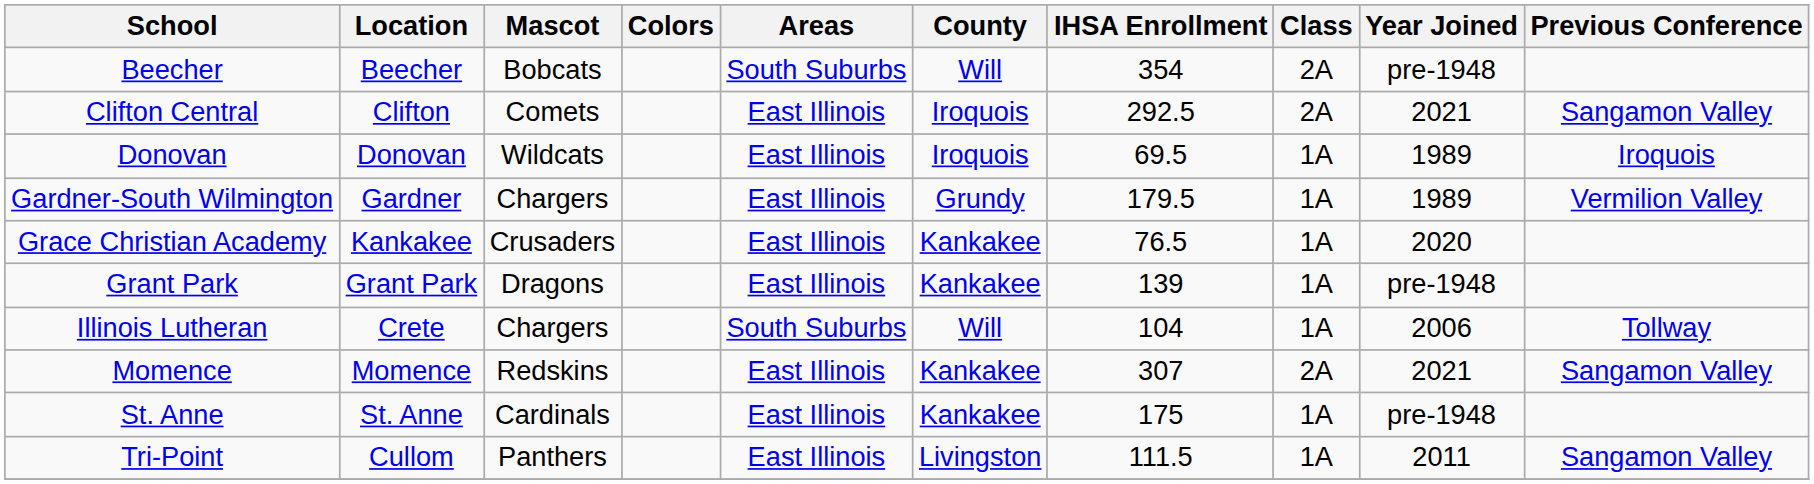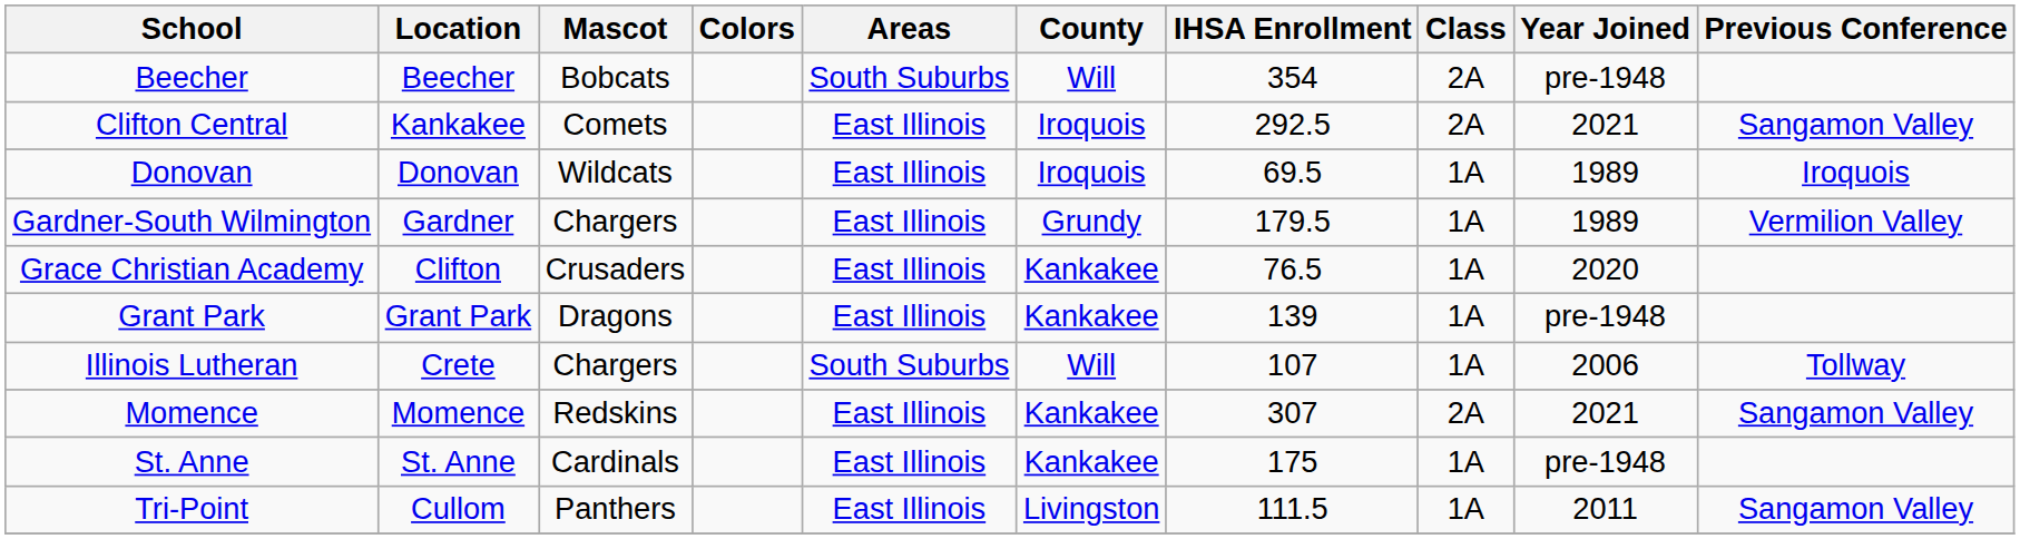 <table class="wikitable" style="text-align:center;">
 <tr>
 <th>School</th>
 <th>Location</th>
 <th>Mascot</th>
 <th>Colors</th>
 <th>Areas</th>
 <th>County</th>
 <th>IHSA Enrollment</th>
 <th>Class</th>
 <th>Year Joined</th>
 <th>Previous Conference</th>
 </tr>
 <tr>
 <td><a href='#'>Beecher</a></td>
 <td><a href='#'>Beecher</a></td>
 <td>Bobcats</td>
 <td> </td>
 <td><a href='#'>South Suburbs</a></td>
 <td><a href='#'>Will</a></td>
 <td>354</td>
 <td>2A</td>
 <td>pre-1948</td>
 </tr>
 <tr>
 <td><a href='#'>Clifton Central</a></td>
-<td><a href='#'>Clifton</a></td>
+<td><a href='#'>Kankakee</a></td>
 <td>Comets</td>
 <td> </td>
 <td><a href='#'>East Illinois</a></td>
 <td><a href='#'>Iroquois</a></td>
 <td>292.5</td>
 <td>2A</td>
 <td>2021</td>
 <td><a href='#'>Sangamon Valley</a></td>
 </tr>
 <tr>
 <td><a href='#'>Donovan</a></td>
 <td><a href='#'>Donovan</a></td>
 <td>Wildcats</td>
 <td> </td>
 <td><a href='#'>East Illinois</a></td>
 <td><a href='#'>Iroquois</a></td>
 <td>69.5</td>
 <td>1A</td>
 <td>1989</td>
 <td><a href='#'>Iroquois</a></td>
 </tr>
 <tr>
 <td><a href='#'>Gardner-South Wilmington</a></td>
 <td><a href='#'>Gardner</a></td>
 <td>Chargers</td>
 <td> </td>
 <td><a href='#'>East Illinois</a></td>
 <td><a href='#'>Grundy</a></td>
 <td>179.5</td>
 <td>1A</td>
 <td>1989</td>
 <td><a href='#'>Vermilion Valley</a></td>
 </tr>
 <tr>
 <td><a href='#'>Grace Christian Academy</a></td>
-<td><a href='#'>Kankakee</a></td>
+<td><a href='#'>Clifton</a></td>
 <td>Crusaders</td>
 <td></td>
 <td><a href='#'>East Illinois</a></td>
 <td><a href='#'>Kankakee</a></td>
 <td>76.5</td>
 <td>1A</td>
 <td>2020</td>
 <td></td>
 </tr>
 <tr>
 <td><a href='#'>Grant Park</a></td>
 <td><a href='#'>Grant Park</a></td>
 <td>Dragons</td>
 <td> </td>
 <td><a href='#'>East Illinois</a></td>
 <td><a href='#'>Kankakee</a></td>
 <td>139</td>
 <td>1A</td>
 <td>pre-1948</td>
 <td></td>
 </tr>
 <tr>
 <td><a href='#'>Illinois Lutheran</a></td>
 <td><a href='#'>Crete</a></td>
 <td>Chargers</td>
 <td> </td>
 <td><a href='#'>South Suburbs</a></td>
 <td><a href='#'>Will</a></td>
-<td>104</td>
+<td>107</td>
 <td>1A</td>
 <td>2006</td>
 <td><a href='#'>Tollway</a></td>
 </tr>
 <tr>
 <td><a href='#'>Momence</a></td>
 <td><a href='#'>Momence</a></td>
 <td>Redskins</td>
 <td> </td>
 <td><a href='#'>East Illinois</a></td>
 <td><a href='#'>Kankakee</a></td>
 <td>307</td>
 <td>2A</td>
 <td>2021</td>
 <td><a href='#'>Sangamon Valley</a></td>
 </tr>
 <tr>
 <td><a href='#'>St. Anne</a></td>
 <td><a href='#'>St. Anne</a></td>
 <td>Cardinals</td>
 <td> </td>
 <td><a href='#'>East Illinois</a></td>
 <td><a href='#'>Kankakee</a></td>
 <td>175</td>
 <td>1A</td>
 <td>pre-1948</td>
 <td></td>
 </tr>
 <tr>
 <td><a href='#'>Tri-Point</a></td>
 <td><a href='#'>Cullom</a></td>
 <td>Panthers</td>
 <td> </td>
 <td><a href='#'>East Illinois</a></td>
 <td><a href='#'>Livingston</a></td>
 <td>111.5</td>
 <td>1A</td>
 <td>2011</td>
 <td><a href='#'>Sangamon Valley</a></td>
 </tr>
 <tr>
 </tr>
 </table>
